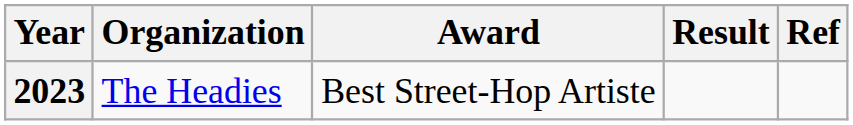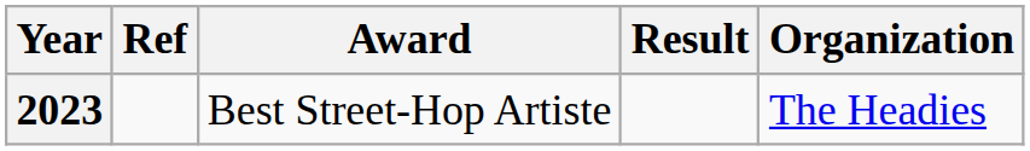 <table class="wikitable plainrowheaders">
 <tr>
 <th scope="col">Year</th>
-<th scope="col">Organization</th>
+<th scope="col">Ref</th>
 <th scope="col">Award</th>
 <th scope="col">Result</th>
-<th scope="col">Ref</th>
+<th scope="col">Organization</th>
 </tr>
 <tr>
 <th scope="row" rowspan="1">2023</th>
-<td><a href='#'>The Headies</a></td>
+<td></td>
 <td>Best Street-Hop Artiste</td>
 <td></td>
-<td></td>
+<td><a href='#'>The Headies</a></td>
 </tr>
 </table>
